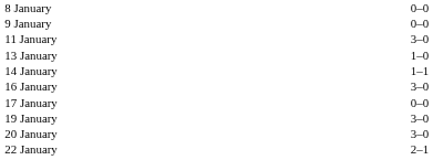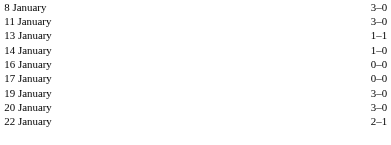 <table cellspacing=1 width=70%>
 <tr>
 <th width=25%></th>
 <th width=30%></th>
 <th width=15%></th>
 <th width=30%></th>
 </tr>
 <tr>
 <td>8 January</td>
 <td align=right></td>
-<td align=center>0–0</td>
-<td></td>
-</tr>
-<tr>
-<td>9 January</td>
-<td align=right></td>
-<td align=center>0–0</td>
+<td align=center>3–0</td>
 <td></td>
 </tr>
 <tr>
 <td>11 January</td>
 <td align=right></td>
 <td align=center>3–0</td>
 <td></td>
 </tr>
 <tr>
 <td>13 January</td>
 <td align=right></td>
-<td align=center>1–0</td>
+<td align=center>1–1</td>
 <td></td>
 </tr>
 <tr>
 <td>14 January</td>
 <td align=right></td>
-<td align=center>1–1</td>
+<td align=center>1–0</td>
 <td></td>
 </tr>
 <tr>
 <td>16 January</td>
 <td align=right></td>
-<td align=center>3–0</td>
+<td align=center>0–0</td>
 <td></td>
 </tr>
 <tr>
 <td>17 January</td>
 <td align=right></td>
 <td align=center>0–0</td>
 <td></td>
 </tr>
 <tr>
 <td>19 January</td>
 <td align=right></td>
 <td align=center>3–0</td>
 <td></td>
 </tr>
 <tr>
 <td>20 January</td>
 <td align=right></td>
 <td align=center>3–0</td>
 <td></td>
 </tr>
 <tr>
 <td>22 January</td>
 <td align=right></td>
 <td align=center>2–1</td>
 <td></td>
 </tr>
 </table>
